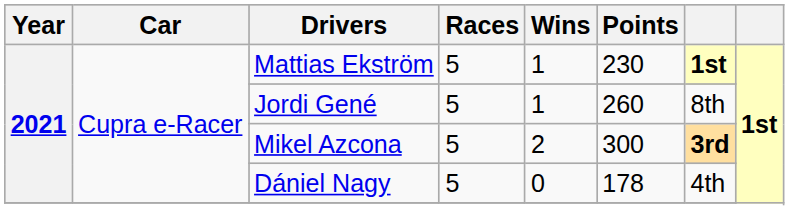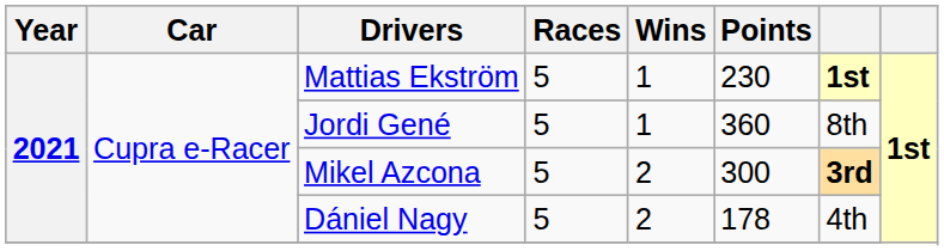 <table class="wikitable" style="font-size:95%">
 <tr>
 <th>Year</th>
 <th>Car</th>
 <th>Drivers</th>
 <th>Races</th>
 <th>Wins</th>
 <th>Points</th>
 <th></th>
 <th></th>
 </tr>
 <tr>
 <th rowspan="4"><a href='#'>2021</a></th>
 <td rowspan="4"><a href='#'>Cupra e-Racer</a></td>
 <td> <a href='#'>Mattias Ekström</a></td>
 <td>5</td>
 <td>1</td>
 <td>230</td>
 <td style="background:#FFFFBF;"><strong>1st</strong></td>
 <td rowspan="7" style="background:#FFFFBF;"><strong>1st</strong></td>
 </tr>
 <tr>
 <td> <a href='#'>Jordi Gené</a></td>
 <td>5</td>
 <td>1</td>
-<td>260</td>
+<td>360</td>
 <td>8th</td>
 </tr>
 <tr>
 <td> <a href='#'>Mikel Azcona</a></td>
 <td>5</td>
 <td>2</td>
 <td>300</td>
 <td style="background:#FFDF9F;"><strong>3rd</strong></td>
 </tr>
 <tr>
 <td> <a href='#'>Dániel Nagy</a></td>
 <td>5</td>
-<td>0</td>
+<td>2</td>
 <td>178</td>
 <td>4th</td>
 </tr>
 <tr>
 </tr>
 </table>
